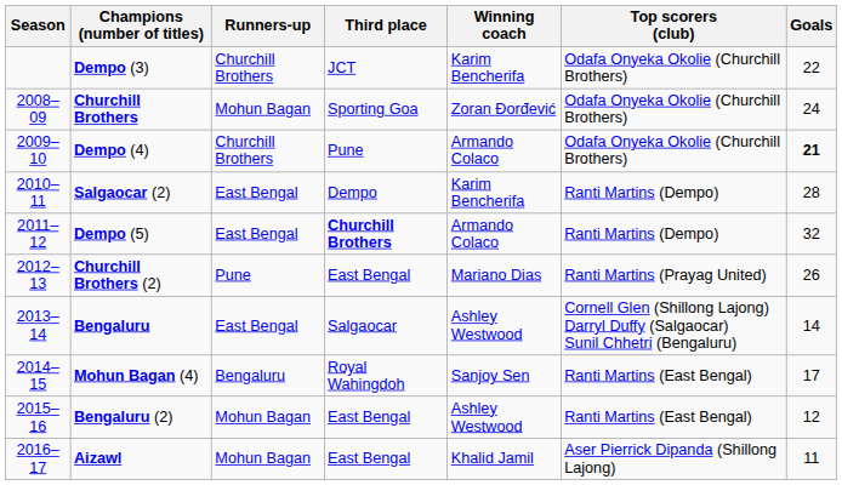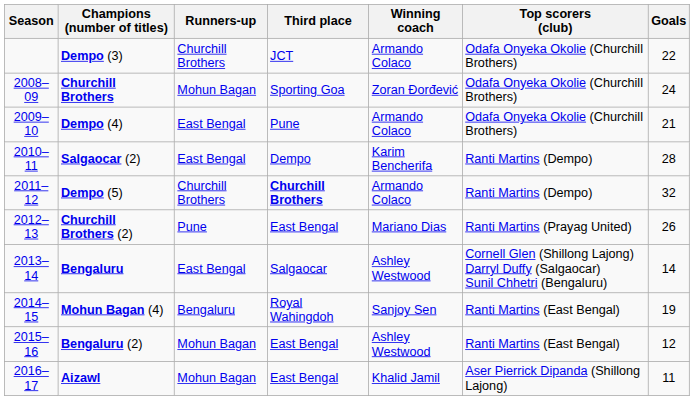 <table class="wikitable">
 <tr>
 <th>Season</th>
 <th>Champions<br>(number of titles)</th>
 <th>Runners-up</th>
 <th>Third place</th>
 <th>Winning coach</th>
 <th>Top scorers<br>(club)</th>
 <th>Goals</th>
 </tr>
 <tr>
 <td align=center></td>
 <td><strong><a href='#'>Dempo</a></strong> (3)</td>
 <td><a href='#'>Churchill Brothers</a></td>
 <td><a href='#'>JCT</a></td>
-<td> <a href='#'>Karim Bencherifa</a></td>
+<td> <a href='#'>Armando Colaco</a></td>
 <td> <a href='#'>Odafa Onyeka Okolie</a> (Churchill Brothers)</td>
 <td align=center>22</td>
 </tr>
 <tr>
 <td align=center><a href='#'>2008–09</a></td>
 <td><strong><a href='#'>Churchill Brothers</a></strong></td>
 <td><a href='#'>Mohun Bagan</a></td>
 <td><a href='#'>Sporting Goa</a></td>
 <td> <a href='#'>Zoran Đorđević</a></td>
 <td> <a href='#'>Odafa Onyeka Okolie</a> (Churchill Brothers)</td>
 <td align=center>24</td>
 </tr>
 <tr>
 <td align=center><a href='#'>2009–10</a></td>
 <td><strong><a href='#'>Dempo</a></strong> (4)</td>
-<td><a href='#'>Churchill Brothers</a></td>
+<td><a href='#'>East Bengal</a></td>
 <td><a href='#'>Pune</a></td>
 <td> <a href='#'>Armando Colaco</a></td>
 <td> <a href='#'>Odafa Onyeka Okolie</a> (Churchill Brothers)</td>
-<td align=center><strong>21</strong></td>
+<td align=center>21</td>
 </tr>
 <tr>
 <td align=center><a href='#'>2010–11</a></td>
 <td><strong><a href='#'>Salgaocar</a></strong> (2)</td>
 <td><a href='#'>East Bengal</a></td>
 <td><a href='#'>Dempo</a></td>
 <td> <a href='#'>Karim Bencherifa</a></td>
 <td> <a href='#'>Ranti Martins</a> (Dempo)</td>
 <td align=center>28</td>
 </tr>
 <tr>
 <td align=center><a href='#'>2011–12</a></td>
 <td><strong><a href='#'>Dempo</a></strong> (5)</td>
-<td><a href='#'>East Bengal</a></td>
+<td><a href='#'>Churchill Brothers</a></td>
 <td><strong><a href='#'>Churchill Brothers</a></strong></td>
 <td> <a href='#'>Armando Colaco</a></td>
 <td> <a href='#'>Ranti Martins</a> (Dempo)</td>
 <td align=center>32</td>
 </tr>
 <tr>
 <td align=center><a href='#'>2012–13</a></td>
 <td><strong><a href='#'>Churchill Brothers</a></strong> (2)</td>
 <td><a href='#'>Pune</a></td>
 <td><a href='#'>East Bengal</a></td>
 <td> <a href='#'>Mariano Dias</a></td>
 <td> <a href='#'>Ranti Martins</a> (Prayag United)</td>
 <td align=center>26</td>
 </tr>
 <tr>
 <td align=center><a href='#'>2013–14</a></td>
 <td><strong><a href='#'>Bengaluru</a></strong></td>
 <td><a href='#'>East Bengal</a></td>
 <td><a href='#'>Salgaocar</a></td>
 <td> <a href='#'>Ashley Westwood</a></td>
 <td> <a href='#'>Cornell Glen</a> (Shillong Lajong)<br> <a href='#'>Darryl Duffy</a> (Salgaocar)<br> <a href='#'>Sunil Chhetri</a> (Bengaluru)</td>
 <td align=center>14</td>
 </tr>
 <tr>
 <td align=center><a href='#'>2014–15</a></td>
 <td><strong><a href='#'>Mohun Bagan</a></strong> (4)</td>
 <td><a href='#'>Bengaluru</a></td>
 <td><a href='#'>Royal Wahingdoh</a></td>
 <td> <a href='#'>Sanjoy Sen</a></td>
 <td> <a href='#'>Ranti Martins</a> (East Bengal)</td>
-<td align=center>17</td>
+<td align=center>19</td>
 </tr>
 <tr>
 <td align=center><a href='#'>2015–16</a></td>
 <td><strong><a href='#'>Bengaluru</a></strong> (2)</td>
 <td><a href='#'>Mohun Bagan</a></td>
 <td><a href='#'>East Bengal</a></td>
 <td> <a href='#'>Ashley Westwood</a></td>
 <td> <a href='#'>Ranti Martins</a> (East Bengal)</td>
 <td align=center>12</td>
 </tr>
 <tr>
 <td align=center><a href='#'>2016–17</a></td>
 <td><strong><a href='#'>Aizawl</a></strong></td>
 <td><a href='#'>Mohun Bagan</a></td>
 <td><a href='#'>East Bengal</a></td>
 <td> <a href='#'>Khalid Jamil</a></td>
 <td> <a href='#'>Aser Pierrick Dipanda</a> (Shillong Lajong)</td>
 <td align=center>11</td>
 </tr>
 </table>
